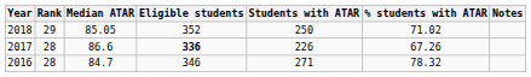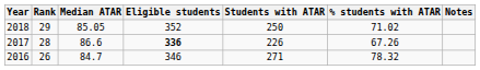 <table class="wikitable sortable;" style="text-align:center;">
 <tr>
 <th>Year</th>
 <th>Rank</th>
 <th>Median ATAR</th>
 <th>Eligible students</th>
 <th>Students with ATAR</th>
 <th>% students with ATAR</th>
 <th>Notes</th>
 </tr>
 <tr>
 <td>2018</td>
 <td>29</td>
 <td>85.05</td>
 <td>352</td>
 <td>250</td>
 <td>71.02</td>
 <td></td>
 </tr>
 <tr>
 <td>2017</td>
 <td>28</td>
 <td>86.6</td>
 <td><strong>336</strong></td>
 <td>226</td>
 <td>67.26</td>
 <td></td>
 </tr>
 <tr>
 <td>2016</td>
-<td>28</td>
+<td>26</td>
 <td>84.7</td>
 <td>346</td>
 <td>271</td>
 <td>78.32</td>
 <td></td>
 </tr>
 </table>
